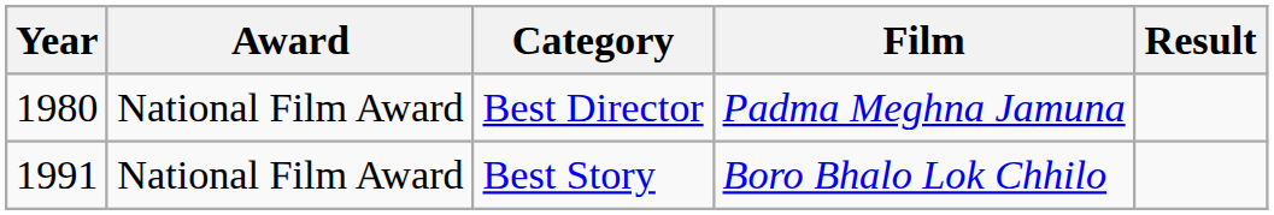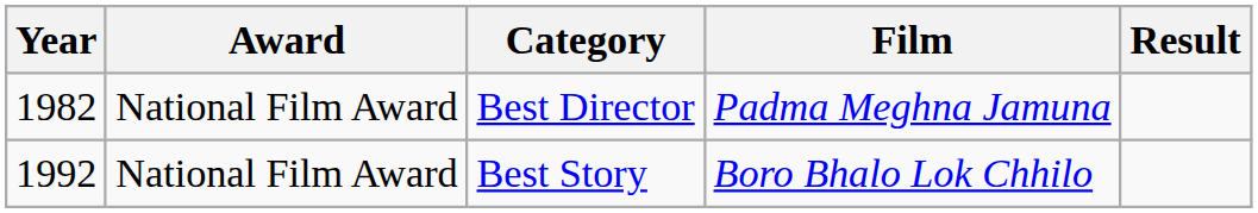 <table class="wikitable" style="font-size: 95%;">
 <tr>
 <th>Year</th>
 <th>Award</th>
 <th>Category</th>
 <th>Film</th>
 <th>Result</th>
 </tr>
 <tr>
-<td>1980</td>
+<td>1982</td>
 <td>National Film Award</td>
 <td><a href='#'>Best Director</a></td>
 <td><em><a href='#'>Padma Meghna Jamuna</a></em></td>
 <td></td>
 </tr>
 <tr>
-<td>1991</td>
+<td>1992</td>
 <td>National Film Award</td>
 <td><a href='#'>Best Story</a></td>
 <td><em><a href='#'>Boro Bhalo Lok Chhilo</a></em></td>
 <td></td>
 </tr>
 </table>
